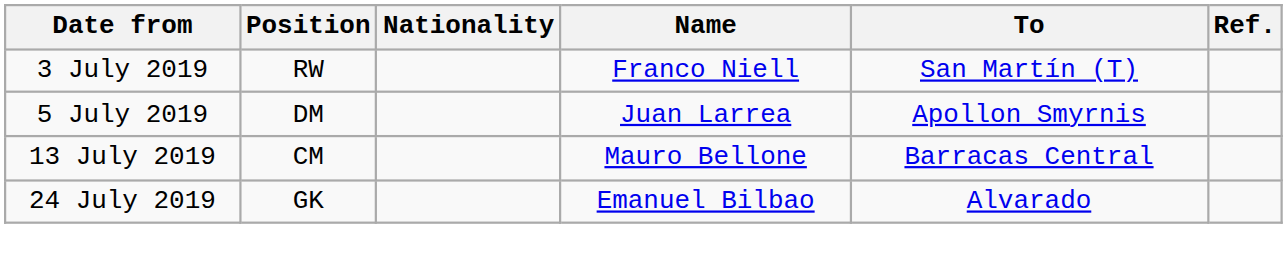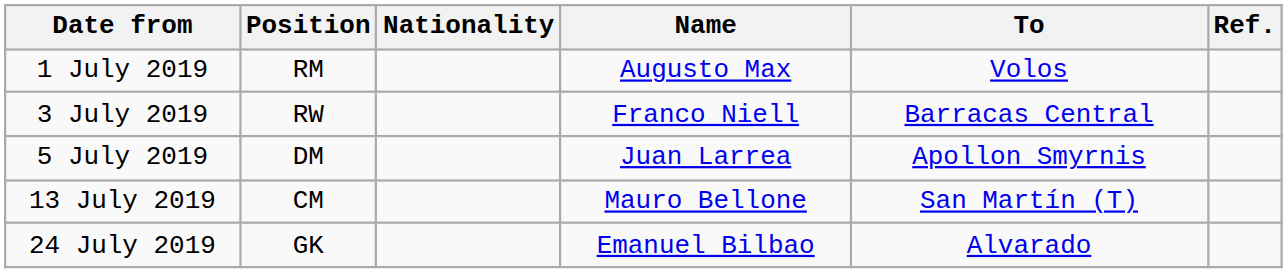 <table class="wikitable" style="text-align:center; font-size:90%; ">
 <tr>
 <th style="background:#; color:#; width:100px;">Date from</th>
 <th style="background:#; color:#; width:50px;">Position</th>
 <th style="background:#; color:#; width:50px;">Nationality</th>
 <th style="background:#; color:#; width:125px;">Name</th>
 <th style="background:#; color:#; width:155px;">To</th>
 <th style="background:#; color:#; width:25px;">Ref.</th>
 </tr>
 <tr>
+<td>1 July 2019</td>
+<td>RM</td>
+<td></td>
+<td><a href='#'>Augusto Max</a></td>
+<td> <a href='#'>Volos</a></td>
+<td></td>
+</tr>
+<tr>
 <td>3 July 2019</td>
 <td>RW</td>
 <td></td>
 <td><a href='#'>Franco Niell</a></td>
-<td> <a href='#'>San Martín (T)</a></td>
+<td> <a href='#'>Barracas Central</a></td>
 <td></td>
 </tr>
 <tr>
 <td>5 July 2019</td>
 <td>DM</td>
 <td></td>
 <td><a href='#'>Juan Larrea</a></td>
 <td> <a href='#'>Apollon Smyrnis</a></td>
 <td></td>
 </tr>
 <tr>
 <td>13 July 2019</td>
 <td>CM</td>
 <td></td>
 <td><a href='#'>Mauro Bellone</a></td>
-<td> <a href='#'>Barracas Central</a></td>
+<td> <a href='#'>San Martín (T)</a></td>
 <td></td>
 </tr>
 <tr>
 <td>24 July 2019</td>
 <td>GK</td>
 <td></td>
 <td><a href='#'>Emanuel Bilbao</a></td>
 <td> <a href='#'>Alvarado</a></td>
 <td></td>
 </tr>
 </table>
